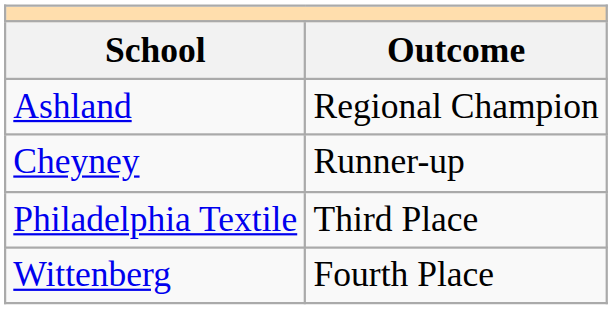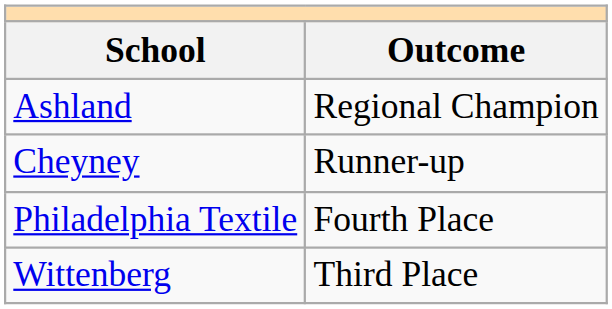 <table class="wikitable" style="float:left; margin-right:1em;">
 <tr>
 <th colspan="3" style="background:#ffdead;"></th>
 </tr>
 <tr>
 <th>School</th>
 <th>Outcome</th>
 </tr>
 <tr>
 <td><a href='#'>Ashland</a></td>
 <td>Regional Champion</td>
 </tr>
 <tr>
 <td><a href='#'>Cheyney</a></td>
 <td>Runner-up</td>
 </tr>
 <tr>
 <td><a href='#'>Philadelphia Textile</a></td>
-<td>Third Place</td>
+<td>Fourth Place</td>
 </tr>
 <tr>
 <td><a href='#'>Wittenberg</a></td>
-<td>Fourth Place</td>
+<td>Third Place</td>
 </tr>
 </table>
